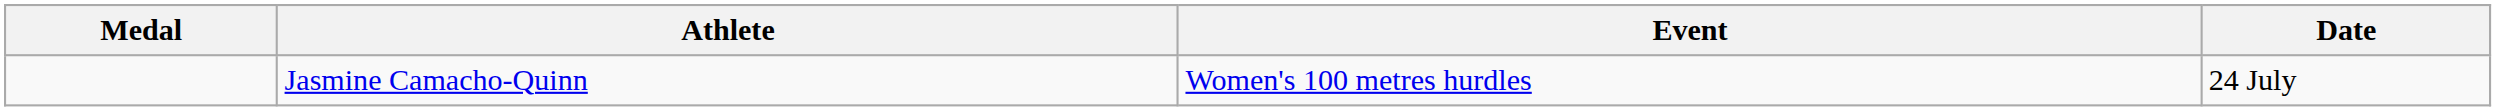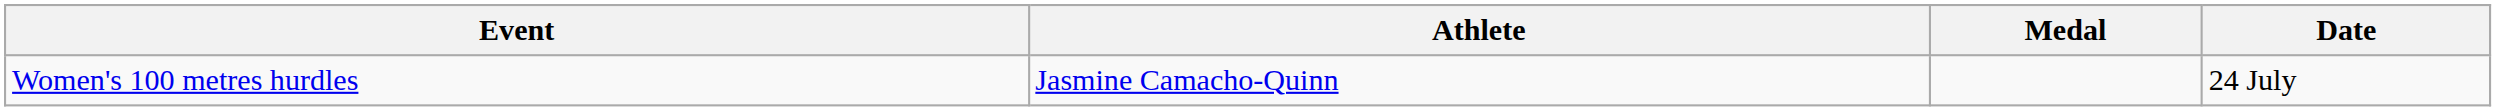 <table class="wikitable" style="font-size:90%" width=60%>
 <tr>
+<th>Event</th>
+<th>Athlete</th>
 <th>Medal</th>
-<th>Athlete</th>
-<th>Event</th>
 <th>Date</th>
 </tr>
 <tr>
+<td><a href='#'>Women's 100 metres hurdles</a></td>
+<td><a href='#'>Jasmine Camacho-Quinn</a></td>
 <td></td>
-<td><a href='#'>Jasmine Camacho-Quinn</a></td>
-<td><a href='#'>Women's 100 metres hurdles</a></td>
 <td>24 July</td>
 </tr>
 </table>
